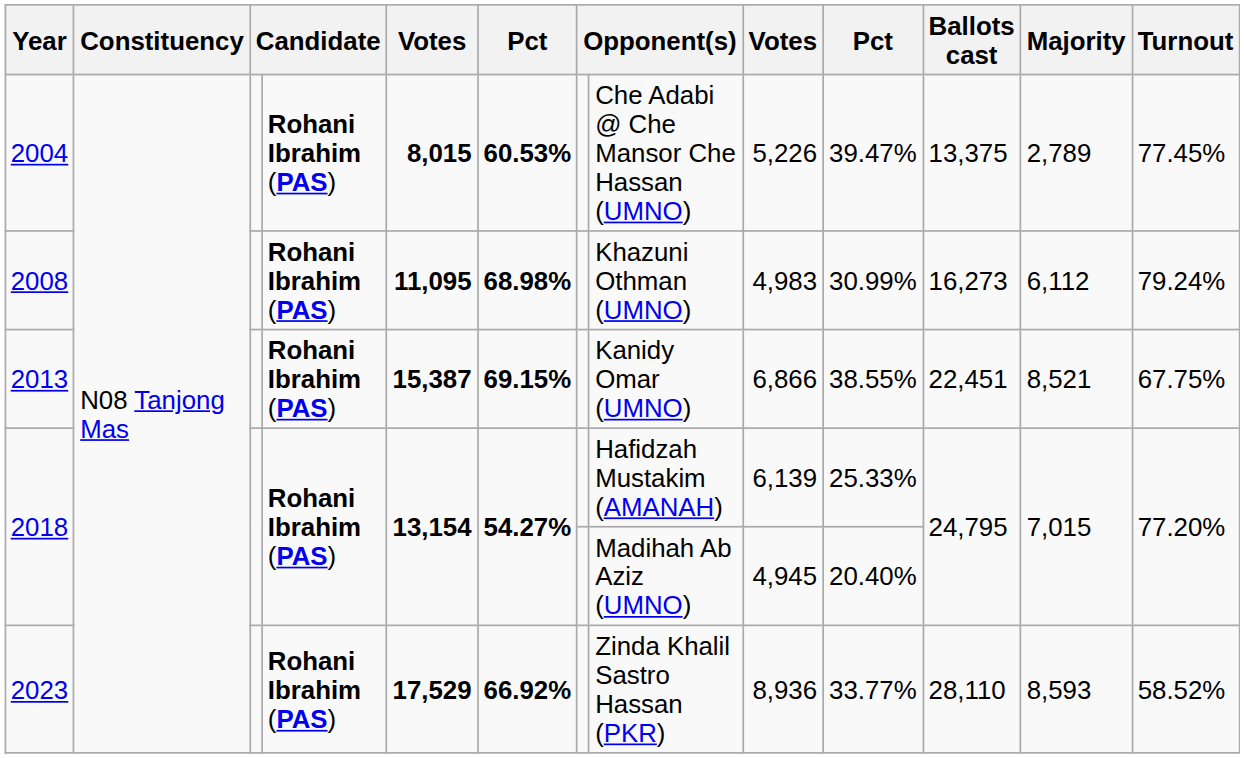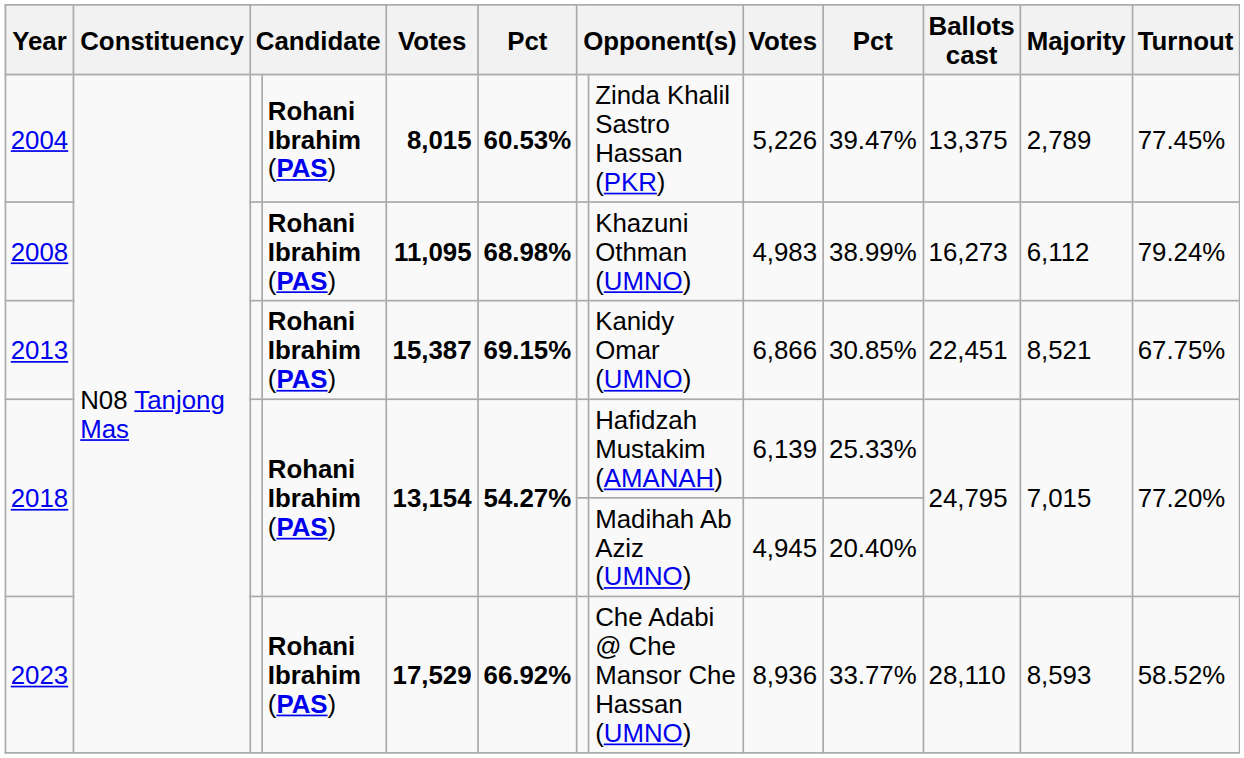 <table class="wikitable" style="margin:0.5em ; font-size:95%">
 <tr>
 <th>Year</th>
 <th>Constituency</th>
 <th colspan=2>Candidate</th>
 <th>Votes</th>
 <th>Pct</th>
 <th colspan=2>Opponent(s)</th>
 <th>Votes</th>
 <th>Pct</th>
 <th>Ballots cast</th>
 <th>Majority</th>
 <th>Turnout</th>
 </tr>
 <tr>
 <td><a href='#'>2004</a></td>
 <td rowspan="6">N08 <a href='#'>Tanjong Mas</a></td>
 <td></td>
 <td><strong>Rohani Ibrahim</strong> (<a href='#'><strong>PAS</strong></a>)</td>
 <td align="right"><strong>8,015</strong></td>
 <td><strong>60.53%</strong></td>
 <td></td>
-<td>Che Adabi @ Che Mansor Che Hassan (<a href='#'>UMNO</a>)</td>
+<td>Zinda Khalil Sastro Hassan (<a href='#'>PKR</a>)</td>
 <td align="right">5,226</td>
 <td>39.47%</td>
 <td>13,375</td>
 <td>2,789</td>
 <td>77.45%</td>
 </tr>
 <tr>
 <td><a href='#'>2008</a></td>
 <td></td>
 <td><strong>Rohani Ibrahim</strong> (<a href='#'><strong>PAS</strong></a>)</td>
 <td align="right"><strong>11,095</strong></td>
 <td><strong>68.98%</strong></td>
 <td></td>
 <td>Khazuni Othman (<a href='#'>UMNO</a>)</td>
 <td align="right">4,983</td>
-<td>30.99%</td>
+<td>38.99%</td>
 <td>16,273</td>
 <td>6,112</td>
 <td>79.24%</td>
 </tr>
 <tr>
 <td><a href='#'>2013</a></td>
 <td></td>
 <td><strong>Rohani Ibrahim</strong> (<a href='#'><strong>PAS</strong></a>)</td>
 <td align="right"><strong>15,387</strong></td>
 <td><strong>69.15%</strong></td>
 <td></td>
 <td>Kanidy Omar (<a href='#'>UMNO</a>)</td>
 <td align="right">6,866</td>
-<td>38.55%</td>
+<td>30.85%</td>
 <td>22,451</td>
 <td>8,521</td>
 <td>67.75%</td>
 </tr>
 <tr>
 <td rowspan=2><a href='#'>2018</a></td>
 <td rowspan=2 ></td>
 <td rowspan=2><strong>Rohani Ibrahim</strong> (<a href='#'><strong>PAS</strong></a>)</td>
 <td rowspan=2 align="right"><strong>13,154</strong></td>
 <td rowspan=2><strong>54.27%</strong></td>
 <td></td>
 <td>Hafidzah Mustakim (<a href='#'>AMANAH</a>)</td>
 <td align="right">6,139</td>
 <td>25.33%</td>
 <td rowspan=2>24,795</td>
 <td rowspan=2>7,015</td>
 <td rowspan=2>77.20%</td>
 </tr>
 <tr>
 <td></td>
 <td>Madihah Ab Aziz (<a href='#'>UMNO</a>)</td>
 <td align="right">4,945</td>
 <td>20.40%</td>
 </tr>
 <tr>
 <td><a href='#'>2023</a></td>
 <td></td>
 <td><strong>Rohani Ibrahim</strong> (<a href='#'><strong>PAS</strong></a>)</td>
 <td><strong>17,529</strong></td>
 <td><strong>66.92%</strong></td>
 <td></td>
-<td>Zinda Khalil Sastro Hassan (<a href='#'>PKR</a>)</td>
+<td>Che Adabi @ Che Mansor Che Hassan (<a href='#'>UMNO</a>)</td>
 <td align=right>8,936</td>
 <td>33.77%</td>
 <td>28,110</td>
 <td>8,593</td>
 <td>58.52%</td>
 </tr>
 </table>
